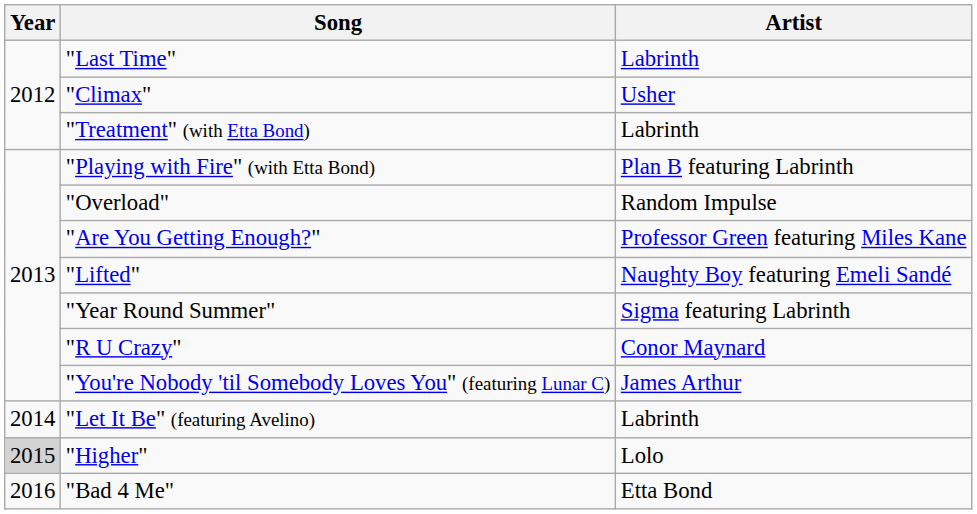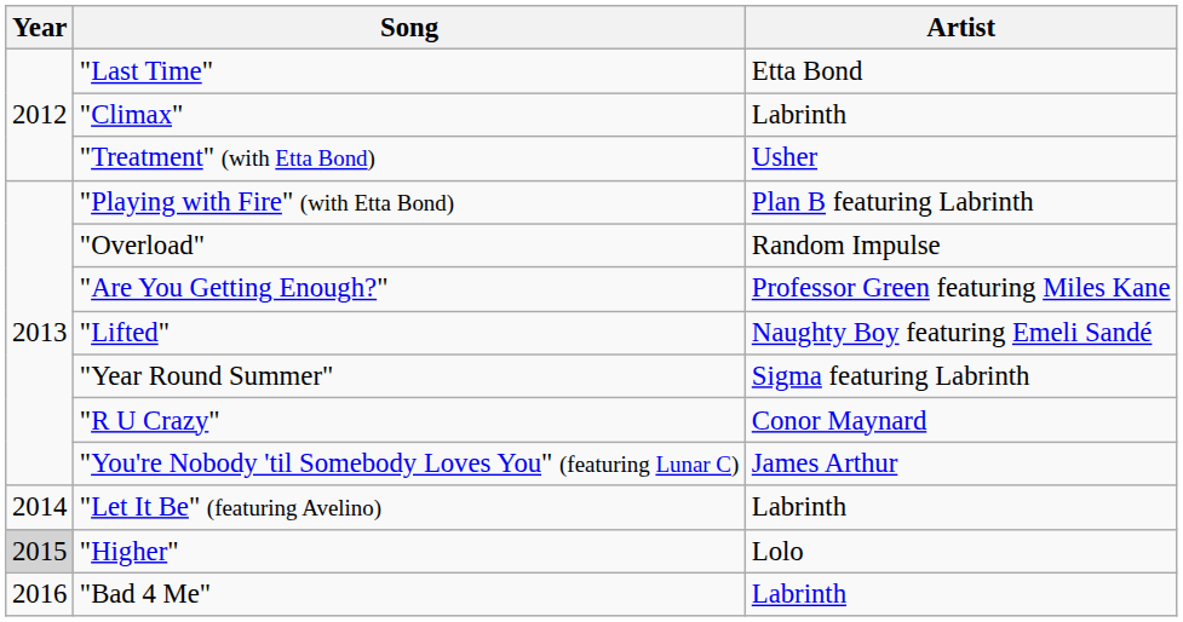 <table class="wikitable">
 <tr>
 <th>Year</th>
 <th>Song</th>
 <th>Artist</th>
 </tr>
 <tr>
 <td rowspan="3">2012</td>
 <td>"<a href='#'>Last Time</a>"</td>
-<td><a href='#'>Labrinth</a></td>
+<td>Etta Bond</td>
 </tr>
 <tr>
 <td>"<a href='#'>Climax</a>"</td>
-<td><a href='#'>Usher</a></td>
+<td>Labrinth</td>
 </tr>
 <tr>
 <td>"<a href='#'>Treatment</a>" <small>(with <a href='#'>Etta Bond</a>)</small></td>
-<td>Labrinth</td>
+<td><a href='#'>Usher</a></td>
 </tr>
 <tr>
 <td rowspan="7">2013</td>
 <td>"<a href='#'>Playing with Fire</a>" <small>(with Etta Bond)</small></td>
 <td><a href='#'>Plan B</a> featuring Labrinth</td>
 </tr>
 <tr>
 <td>"Overload"</td>
 <td>Random Impulse</td>
 </tr>
 <tr>
 <td>"<a href='#'>Are You Getting Enough?</a>"</td>
 <td><a href='#'>Professor Green</a> featuring <a href='#'>Miles Kane</a></td>
 </tr>
 <tr>
 <td>"<a href='#'>Lifted</a>"</td>
 <td><a href='#'>Naughty Boy</a> featuring <a href='#'>Emeli Sandé</a></td>
 </tr>
 <tr>
 <td>"Year Round Summer"</td>
 <td><a href='#'>Sigma</a> featuring Labrinth</td>
 </tr>
 <tr>
 <td>"<a href='#'>R U Crazy</a>"</td>
 <td><a href='#'>Conor Maynard</a></td>
 </tr>
 <tr>
 <td>"<a href='#'>You're Nobody 'til Somebody Loves You</a>" <small>(featuring <a href='#'>Lunar C</a>)</small></td>
 <td><a href='#'>James Arthur</a></td>
 </tr>
 <tr>
 <td>2014</td>
 <td>"<a href='#'>Let It Be</a>" <small>(featuring Avelino)</small></td>
 <td>Labrinth</td>
 </tr>
 <tr>
 <td style="background: lightgrey;">2015</td>
 <td>"<a href='#'>Higher</a>"</td>
 <td>Lolo</td>
 </tr>
 <tr>
 <td>2016</td>
 <td>"Bad 4 Me"</td>
-<td>Etta Bond</td>
+<td><a href='#'>Labrinth</a></td>
 </tr>
 </table>
